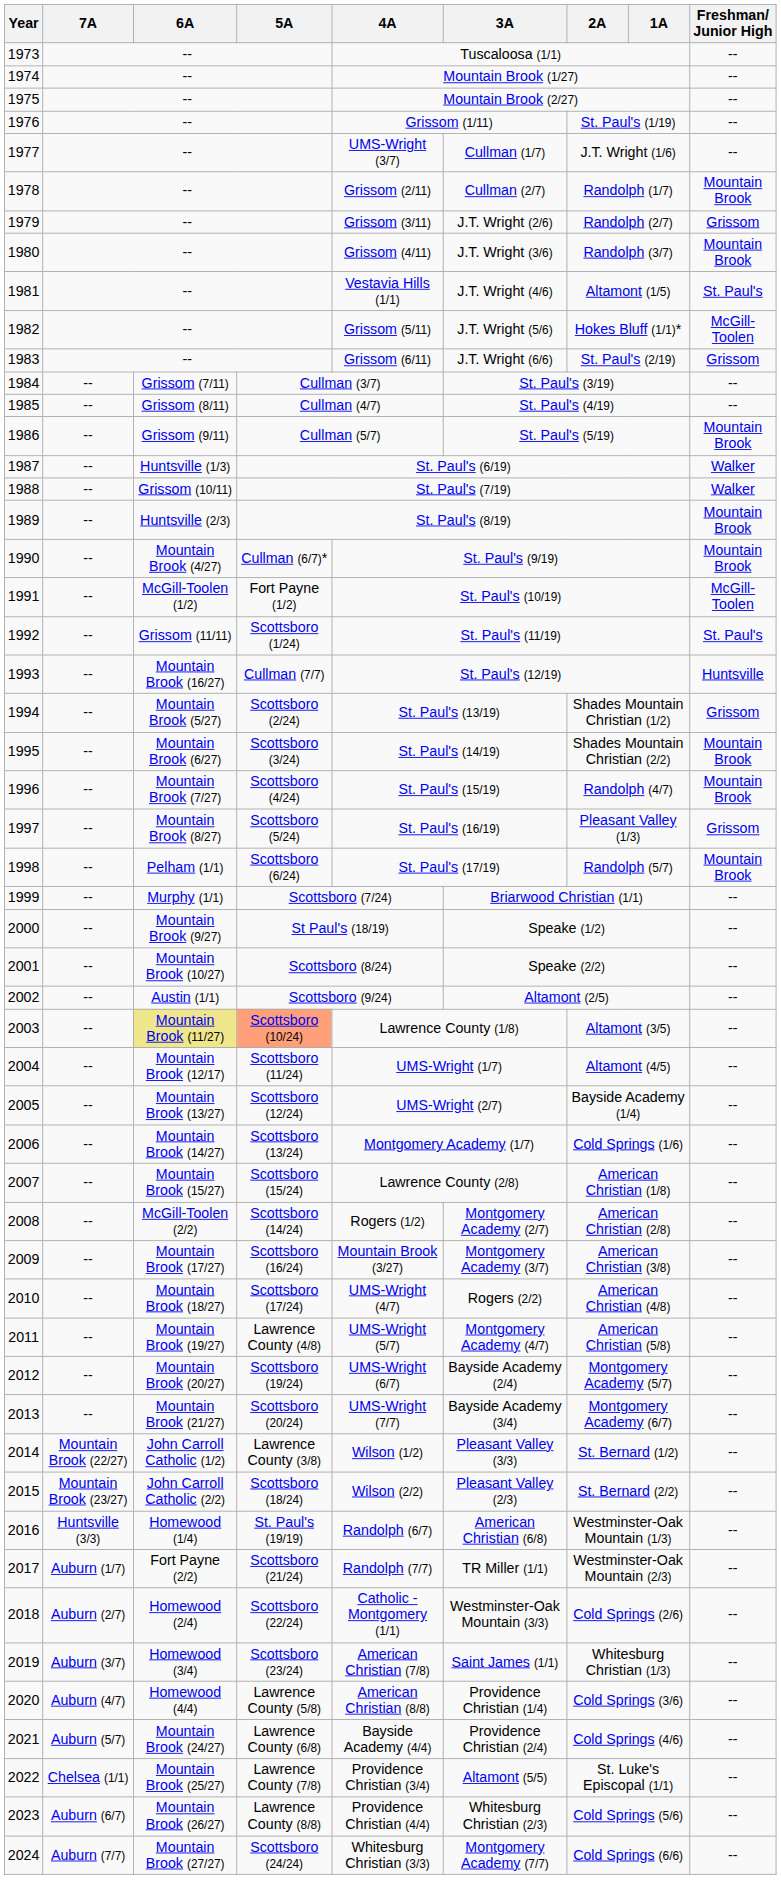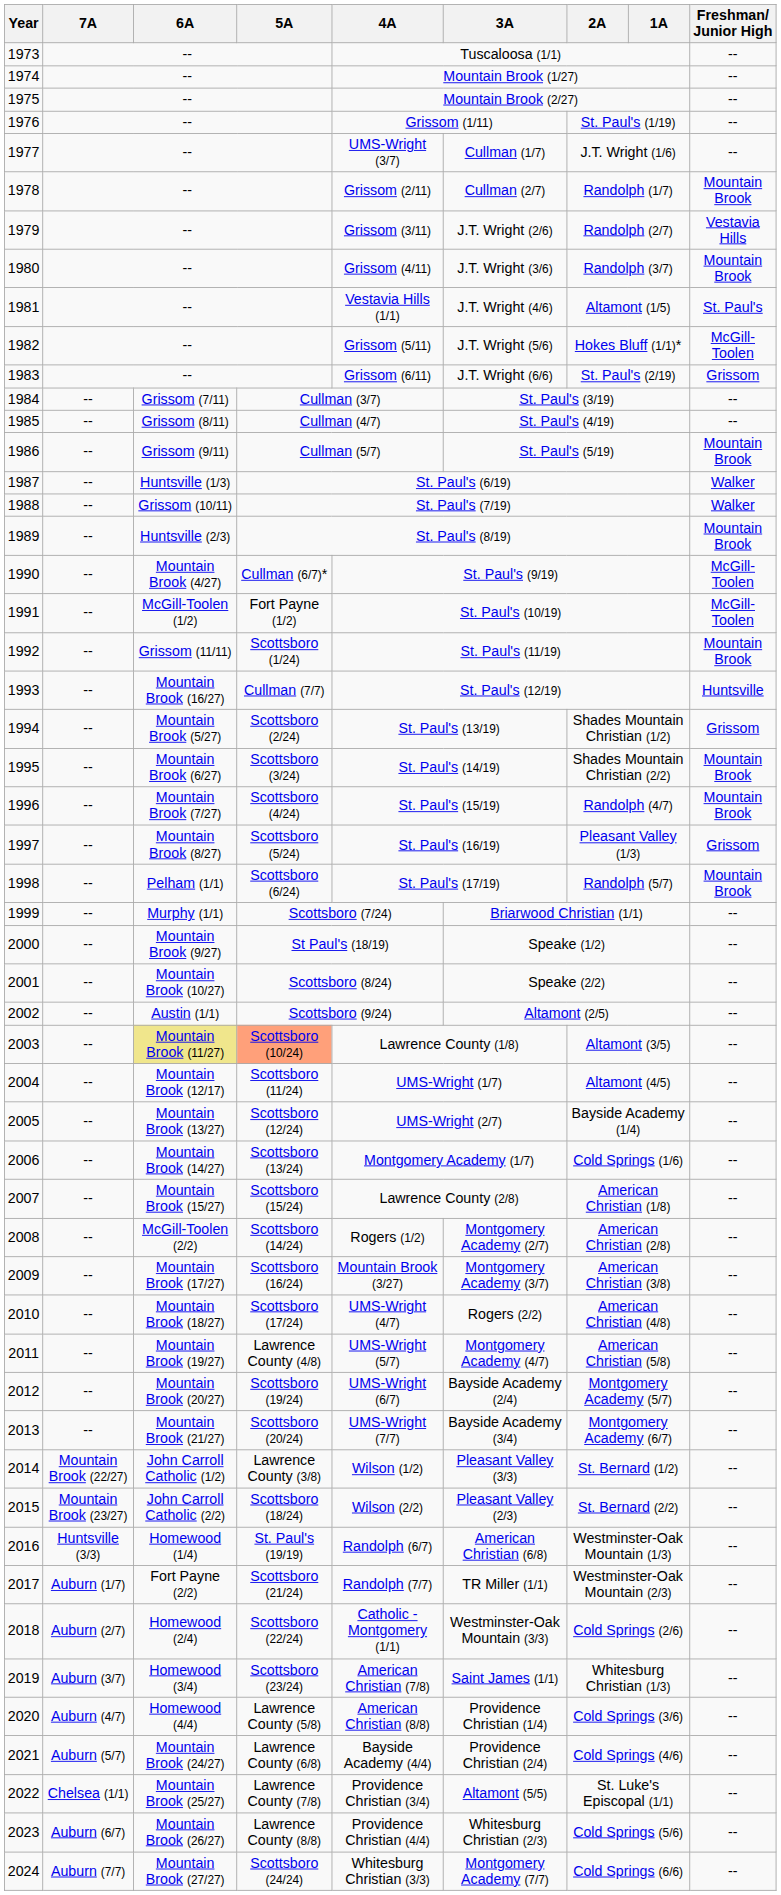 <table class="wikitable" style="text-align:center">
 <tr>
 <th>Year</th>
 <th>7A</th>
 <th>6A</th>
 <th>5A</th>
 <th>4A</th>
 <th>3A</th>
 <th>2A</th>
 <th>1A</th>
 <th>Freshman/<br>Junior High</th>
 </tr>
 <tr>
 <td>1973</td>
 <td colspan="3">--</td>
 <td colspan="4">Tuscaloosa <small>(1/1)</small></td>
 <td>--</td>
 </tr>
 <tr>
 <td>1974</td>
 <td colspan="3">--</td>
 <td colspan="4"><a href='#'>Mountain Brook</a> <small>(1/27)</small></td>
 <td>--</td>
 </tr>
 <tr>
 <td>1975</td>
 <td colspan="3">--</td>
 <td colspan="4"><a href='#'>Mountain Brook</a> <small>(2/27)</small></td>
 <td>--</td>
 </tr>
 <tr>
 <td>1976</td>
 <td colspan="3">--</td>
 <td colspan="2"><a href='#'>Grissom</a> <small>(1/11)</small></td>
 <td colspan="2"><a href='#'>St. Paul's</a> <small>(1/19)</small></td>
 <td>--</td>
 </tr>
 <tr>
 <td>1977</td>
 <td colspan="3">--</td>
 <td><a href='#'>UMS-Wright</a> <small>(3/7)</small></td>
 <td><a href='#'>Cullman</a> <small>(1/7)</small></td>
 <td colspan="2">J.T. Wright <small>(1/6)</small></td>
 <td>--</td>
 </tr>
 <tr>
 <td>1978</td>
 <td colspan="3">--</td>
 <td><a href='#'>Grissom</a> <small>(2/11)</small></td>
 <td><a href='#'>Cullman</a> <small>(2/7)</small></td>
 <td colspan="2"><a href='#'>Randolph</a> <small>(1/7)</small></td>
 <td><a href='#'>Mountain Brook</a></td>
 </tr>
 <tr>
 <td>1979</td>
 <td colspan="3">--</td>
 <td><a href='#'>Grissom</a> <small>(3/11)</small></td>
 <td>J.T. Wright <small>(2/6)</small></td>
 <td colspan="2"><a href='#'>Randolph</a> <small>(2/7)</small></td>
-<td><a href='#'>Grissom</a></td>
+<td><a href='#'>Vestavia Hills</a></td>
 </tr>
 <tr>
 <td>1980</td>
 <td colspan="3">--</td>
 <td><a href='#'>Grissom</a> <small>(4/11)</small></td>
 <td>J.T. Wright <small>(3/6)</small></td>
 <td colspan="2"><a href='#'>Randolph</a> <small>(3/7)</small></td>
 <td><a href='#'>Mountain Brook</a></td>
 </tr>
 <tr>
 <td>1981</td>
 <td colspan="3">--</td>
 <td><a href='#'>Vestavia Hills</a> <small>(1/1)</small></td>
 <td>J.T. Wright <small>(4/6)</small></td>
 <td colspan="2"><a href='#'>Altamont</a> <small>(1/5)</small></td>
 <td><a href='#'>St. Paul's</a></td>
 </tr>
 <tr>
 <td>1982</td>
 <td colspan="3">--</td>
 <td><a href='#'>Grissom</a> <small>(5/11)</small></td>
 <td>J.T. Wright <small>(5/6)</small></td>
 <td colspan="2"><a href='#'>Hokes Bluff</a> <small>(1/1)</small>*</td>
 <td><a href='#'>McGill-Toolen</a></td>
 </tr>
 <tr>
 <td>1983</td>
 <td colspan="3">--</td>
 <td><a href='#'>Grissom</a> <small>(6/11)</small></td>
 <td>J.T. Wright <small>(6/6)</small></td>
 <td colspan="2"><a href='#'>St. Paul's</a> <small>(2/19)</small></td>
 <td><a href='#'>Grissom</a></td>
 </tr>
 <tr>
 <td>1984</td>
 <td>--</td>
 <td><a href='#'>Grissom</a> <small>(7/11)</small></td>
 <td colspan="2"><a href='#'>Cullman</a> <small>(3/7)</small></td>
 <td colspan="3"><a href='#'>St. Paul's</a> <small>(3/19)</small></td>
 <td>--</td>
 </tr>
 <tr>
 <td>1985</td>
 <td>--</td>
 <td><a href='#'>Grissom</a> <small>(8/11)</small></td>
 <td colspan="2"><a href='#'>Cullman</a> <small>(4/7)</small></td>
 <td colspan="3"><a href='#'>St. Paul's</a> <small>(4/19)</small></td>
 <td>--</td>
 </tr>
 <tr>
 <td>1986</td>
 <td>--</td>
 <td><a href='#'>Grissom</a> <small>(9/11)</small></td>
 <td colspan="2"><a href='#'>Cullman</a> <small>(5/7)</small></td>
 <td colspan="3"><a href='#'>St. Paul's</a> <small>(5/19)</small></td>
 <td><a href='#'>Mountain Brook</a></td>
 </tr>
 <tr>
 <td>1987</td>
 <td>--</td>
 <td><a href='#'>Huntsville</a> <small>(1/3)</small></td>
 <td colspan="5"><a href='#'>St. Paul's</a> <small>(6/19)</small></td>
 <td><a href='#'>Walker</a></td>
 </tr>
 <tr>
 <td>1988</td>
 <td>--</td>
 <td><a href='#'>Grissom</a> <small>(10/11)</small></td>
 <td colspan="5"><a href='#'>St. Paul's</a> <small>(7/19)</small></td>
 <td><a href='#'>Walker</a></td>
 </tr>
 <tr>
 <td>1989</td>
 <td>--</td>
 <td><a href='#'>Huntsville</a> <small>(2/3)</small></td>
 <td colspan="5"><a href='#'>St. Paul's</a> <small>(8/19)</small></td>
 <td><a href='#'>Mountain Brook</a></td>
 </tr>
 <tr>
 <td>1990</td>
 <td>--</td>
 <td><a href='#'>Mountain Brook</a> <small>(4/27)</small></td>
 <td><a href='#'>Cullman</a> <small>(6/7)</small>*</td>
 <td colspan="4"><a href='#'>St. Paul's</a> <small>(9/19)</small></td>
-<td><a href='#'>Mountain Brook</a></td>
+<td><a href='#'>McGill-Toolen</a></td>
 </tr>
 <tr>
 <td>1991</td>
 <td>--</td>
 <td><a href='#'>McGill-Toolen</a> <small>(1/2)</small></td>
 <td>Fort Payne <small>(1/2)</small></td>
 <td colspan="4"><a href='#'>St. Paul's</a> <small>(10/19)</small></td>
 <td><a href='#'>McGill-Toolen</a></td>
 </tr>
 <tr>
 <td>1992</td>
 <td>--</td>
 <td><a href='#'>Grissom</a> <small>(11/11)</small></td>
 <td><a href='#'>Scottsboro</a> <small>(1/24)</small></td>
 <td colspan="4"><a href='#'>St. Paul's</a> <small>(11/19)</small></td>
-<td><a href='#'>St. Paul's</a></td>
+<td><a href='#'>Mountain Brook</a></td>
 </tr>
 <tr>
 <td>1993</td>
 <td>--</td>
 <td><a href='#'>Mountain Brook</a> <small>(16/27)</small></td>
 <td><a href='#'>Cullman</a> <small>(7/7)</small></td>
 <td colspan="4"><a href='#'>St. Paul's</a> <small>(12/19)</small></td>
 <td><a href='#'>Huntsville</a></td>
 </tr>
 <tr>
 <td>1994</td>
 <td>--</td>
 <td><a href='#'>Mountain Brook</a> <small>(5/27)</small></td>
 <td><a href='#'>Scottsboro</a> <small>(2/24)</small></td>
 <td colspan="2"><a href='#'>St. Paul's</a> <small>(13/19)</small></td>
 <td colspan="2">Shades Mountain Christian <small>(1/2)</small></td>
 <td><a href='#'>Grissom</a></td>
 </tr>
 <tr>
 <td>1995</td>
 <td>--</td>
 <td><a href='#'>Mountain Brook</a> <small>(6/27)</small></td>
 <td><a href='#'>Scottsboro</a> <small>(3/24)</small></td>
 <td colspan="2"><a href='#'>St. Paul's</a> <small>(14/19)</small></td>
 <td colspan="2">Shades Mountain Christian <small>(2/2)</small></td>
 <td><a href='#'>Mountain Brook</a></td>
 </tr>
 <tr>
 <td>1996</td>
 <td>--</td>
 <td><a href='#'>Mountain Brook</a> <small>(7/27)</small></td>
 <td><a href='#'>Scottsboro</a> <small>(4/24)</small></td>
 <td colspan="2"><a href='#'>St. Paul's</a> <small>(15/19)</small></td>
 <td colspan="2"><a href='#'>Randolph</a> <small>(4/7)</small></td>
 <td><a href='#'>Mountain Brook</a></td>
 </tr>
 <tr>
 <td>1997</td>
 <td>--</td>
 <td><a href='#'>Mountain Brook</a> <small>(8/27)</small></td>
 <td><a href='#'>Scottsboro</a> <small>(5/24)</small></td>
 <td colspan="2"><a href='#'>St. Paul's</a> <small>(16/19)</small></td>
 <td colspan="2"><a href='#'>Pleasant Valley</a> <small>(1/3)</small></td>
 <td><a href='#'>Grissom</a></td>
 </tr>
 <tr>
 <td>1998</td>
 <td>--</td>
 <td><a href='#'>Pelham</a> <small>(1/1)</small></td>
 <td><a href='#'>Scottsboro</a> <small>(6/24)</small></td>
 <td colspan="2"><a href='#'>St. Paul's</a> <small>(17/19)</small></td>
 <td colspan="2"><a href='#'>Randolph</a> <small>(5/7)</small></td>
 <td><a href='#'>Mountain Brook</a></td>
 </tr>
 <tr>
 <td>1999</td>
 <td>--</td>
 <td><a href='#'>Murphy</a> <small>(1/1)</small></td>
 <td colspan="2"><a href='#'>Scottsboro</a> <small>(7/24)</small></td>
 <td colspan="3"><a href='#'>Briarwood Christian</a> <small>(1/1)</small></td>
 <td>--</td>
 </tr>
 <tr>
 <td>2000</td>
 <td>--</td>
 <td><a href='#'>Mountain Brook</a> <small>(9/27)</small></td>
 <td colspan="2"><a href='#'>St Paul's</a> <small>(18/19)</small></td>
 <td colspan="3">Speake <small>(1/2)</small></td>
 <td>--</td>
 </tr>
 <tr>
 <td>2001</td>
 <td>--</td>
 <td><a href='#'>Mountain Brook</a> <small>(10/27)</small></td>
 <td colspan="2"><a href='#'>Scottsboro</a> <small>(8/24)</small></td>
 <td colspan="3">Speake <small>(2/2)</small></td>
 <td>--</td>
 </tr>
 <tr>
 <td>2002</td>
 <td>--</td>
 <td><a href='#'>Austin</a> <small>(1/1)</small></td>
 <td colspan="2"><a href='#'>Scottsboro</a> <small>(9/24)</small></td>
 <td colspan="3"><a href='#'>Altamont</a> <small>(2/5)</small></td>
 <td>--</td>
 </tr>
 <tr>
 <td>2003</td>
 <td>--</td>
 <td style="background: khaki;"><a href='#'>Mountain Brook</a> <small>(11/27)</small></td>
 <td style="background: lightsalmon;"><a href='#'>Scottsboro</a> <small>(10/24)</small></td>
 <td colspan="2">Lawrence County <small>(1/8)</small></td>
 <td colspan="2"><a href='#'>Altamont</a> <small>(3/5)</small></td>
 <td>--</td>
 </tr>
 <tr>
 <td>2004</td>
 <td>--</td>
 <td><a href='#'>Mountain Brook</a> <small>(12/17)</small></td>
 <td><a href='#'>Scottsboro</a> <small>(11/24)</small></td>
 <td colspan="2"><a href='#'>UMS-Wright</a> <small>(1/7)</small></td>
 <td colspan="2"><a href='#'>Altamont</a> <small>(4/5)</small></td>
 <td>--</td>
 </tr>
 <tr>
 <td>2005</td>
 <td>--</td>
 <td><a href='#'>Mountain Brook</a> <small>(13/27)</small></td>
 <td><a href='#'>Scottsboro</a> <small>(12/24)</small></td>
 <td colspan="2"><a href='#'>UMS-Wright</a> <small>(2/7)</small></td>
 <td colspan="2">Bayside Academy <small>(1/4)</small></td>
 <td>--</td>
 </tr>
 <tr>
 <td>2006</td>
 <td>--</td>
 <td><a href='#'>Mountain Brook</a> <small>(14/27)</small></td>
 <td><a href='#'>Scottsboro</a> <small>(13/24)</small></td>
 <td colspan="2"><a href='#'>Montgomery Academy</a> <small>(1/7)</small></td>
 <td colspan="2"><a href='#'>Cold Springs</a> <small>(1/6)</small></td>
 <td>--</td>
 </tr>
 <tr>
 <td>2007</td>
 <td>--</td>
 <td><a href='#'>Mountain Brook</a> <small>(15/27)</small></td>
 <td><a href='#'>Scottsboro</a> <small>(15/24)</small></td>
 <td colspan="2">Lawrence County <small>(2/8)</small></td>
 <td colspan="2"><a href='#'>American Christian</a> <small>(1/8)</small></td>
 <td>--</td>
 </tr>
 <tr>
 <td>2008</td>
 <td>--</td>
 <td><a href='#'>McGill-Toolen</a> <small>(2/2)</small></td>
 <td><a href='#'>Scottsboro</a> <small>(14/24)</small></td>
 <td>Rogers <small>(1/2)</small></td>
 <td><a href='#'>Montgomery Academy</a> <small>(2/7)</small></td>
 <td colspan="2"><a href='#'>American Christian</a> <small>(2/8)</small></td>
 <td>--</td>
 </tr>
 <tr>
 <td>2009</td>
 <td>--</td>
 <td><a href='#'>Mountain Brook</a> <small>(17/27)</small></td>
 <td><a href='#'>Scottsboro</a> <small>(16/24)</small></td>
 <td><a href='#'>Mountain Brook</a> <small>(3/27)</small></td>
 <td><a href='#'>Montgomery Academy</a> <small>(3/7)</small></td>
 <td colspan="2"><a href='#'>American Christian</a> <small>(3/8)</small></td>
 <td>--</td>
 </tr>
 <tr>
 <td>2010</td>
 <td>--</td>
 <td><a href='#'>Mountain Brook</a> <small>(18/27)</small></td>
 <td><a href='#'>Scottsboro</a> <small>(17/24)</small></td>
 <td><a href='#'>UMS-Wright</a> <small>(4/7)</small></td>
 <td>Rogers <small>(2/2)</small></td>
 <td colspan="2"><a href='#'>American Christian</a> <small>(4/8)</small></td>
 <td>--</td>
 </tr>
 <tr>
 <td>2011</td>
 <td>--</td>
 <td><a href='#'>Mountain Brook</a> <small>(19/27)</small></td>
 <td>Lawrence County <small>(4/8)</small></td>
 <td><a href='#'>UMS-Wright</a> <small>(5/7)</small></td>
 <td><a href='#'>Montgomery Academy</a> <small>(4/7)</small></td>
 <td colspan="2"><a href='#'>American Christian</a> <small>(5/8)</small></td>
 <td>--</td>
 </tr>
 <tr>
 <td>2012</td>
 <td>--</td>
 <td><a href='#'>Mountain Brook</a> <small>(20/27)</small></td>
 <td><a href='#'>Scottsboro</a> <small>(19/24)</small></td>
 <td><a href='#'>UMS-Wright</a> <small>(6/7)</small></td>
 <td>Bayside Academy <small>(2/4)</small></td>
 <td colspan="2"><a href='#'>Montgomery Academy</a> <small>(5/7)</small></td>
 <td>--</td>
 </tr>
 <tr>
 <td>2013</td>
 <td>--</td>
 <td><a href='#'>Mountain Brook</a> <small>(21/27)</small></td>
 <td><a href='#'>Scottsboro</a> <small>(20/24)</small></td>
 <td><a href='#'>UMS-Wright</a> <small>(7/7)</small></td>
 <td>Bayside Academy <small>(3/4)</small></td>
 <td colspan="2"><a href='#'>Montgomery Academy</a> <small>(6/7)</small></td>
 <td>--</td>
 </tr>
 <tr>
 <td>2014</td>
 <td><a href='#'>Mountain Brook</a> <small>(22/27)</small></td>
 <td><a href='#'>John Carroll Catholic</a> <small>(1/2)</small></td>
 <td>Lawrence County <small>(3/8)</small></td>
 <td><a href='#'>Wilson</a> <small>(1/2)</small></td>
 <td><a href='#'>Pleasant Valley</a> <small>(3/3)</small></td>
 <td colspan="2"><a href='#'>St. Bernard</a> <small>(1/2)</small></td>
 <td>--</td>
 </tr>
 <tr>
 <td>2015</td>
 <td><a href='#'>Mountain Brook</a> <small>(23/27)</small></td>
 <td><a href='#'>John Carroll Catholic</a> <small>(2/2)</small></td>
 <td><a href='#'>Scottsboro</a> <small>(18/24)</small></td>
 <td><a href='#'>Wilson</a> <small>(2/2)</small></td>
 <td><a href='#'>Pleasant Valley</a> <small>(2/3)</small></td>
 <td colspan="2"><a href='#'>St. Bernard</a> <small>(2/2)</small></td>
 <td>--</td>
 </tr>
 <tr>
 <td>2016</td>
 <td><a href='#'>Huntsville</a> <small>(3/3)</small></td>
 <td><a href='#'>Homewood</a> <small>(1/4)</small></td>
 <td><a href='#'>St. Paul's</a> <small>(19/19)</small></td>
 <td><a href='#'>Randolph</a> <small>(6/7)</small></td>
 <td><a href='#'>American Christian</a> <small>(6/8)</small></td>
 <td colspan="2">Westminster-Oak Mountain <small>(1/3)</small></td>
 <td>--</td>
 </tr>
 <tr>
 <td>2017</td>
 <td><a href='#'>Auburn</a> <small>(1/7)</small></td>
 <td>Fort Payne <small>(2/2)</small></td>
 <td><a href='#'>Scottsboro</a> <small>(21/24)</small></td>
 <td><a href='#'>Randolph</a> <small>(7/7)</small></td>
 <td>TR Miller <small>(1/1)</small></td>
 <td colspan="2">Westminster-Oak Mountain <small>(2/3)</small></td>
 <td>--</td>
 </tr>
 <tr>
 <td>2018</td>
 <td><a href='#'>Auburn</a> <small>(2/7)</small></td>
 <td><a href='#'>Homewood</a> <small>(2/4)</small></td>
 <td><a href='#'>Scottsboro</a> <small>(22/24)</small></td>
 <td><a href='#'>Catholic - Montgomery</a> <small>(1/1)</small></td>
 <td>Westminster-Oak Mountain <small>(3/3)</small></td>
 <td colspan="2"><a href='#'>Cold Springs</a> <small>(2/6)</small></td>
 <td>--</td>
 </tr>
 <tr>
 <td>2019</td>
 <td><a href='#'>Auburn</a> <small>(3/7)</small></td>
 <td><a href='#'>Homewood</a> <small>(3/4)</small></td>
 <td><a href='#'>Scottsboro</a> <small>(23/24)</small></td>
 <td><a href='#'>American Christian</a> <small>(7/8)</small></td>
 <td><a href='#'>Saint James</a> <small>(1/1)</small></td>
 <td colspan="2">Whitesburg Christian <small>(1/3)</small></td>
 <td>--</td>
 </tr>
 <tr>
 <td>2020</td>
 <td><a href='#'>Auburn</a> <small>(4/7)</small></td>
 <td><a href='#'>Homewood</a>  <small>(4/4)</small></td>
 <td>Lawrence County <small>(5/8)</small></td>
 <td><a href='#'>American Christian</a> <small>(8/8)</small></td>
 <td>Providence Christian <small>(1/4)</small></td>
 <td colspan="2"><a href='#'>Cold Springs</a> <small>(3/6)</small></td>
 <td>--</td>
 </tr>
 <tr>
 <td>2021</td>
 <td><a href='#'>Auburn</a> <small>(5/7)</small></td>
 <td><a href='#'>Mountain Brook</a> <small>(24/27)</small></td>
 <td>Lawrence County <small>(6/8)</small></td>
 <td>Bayside Academy <small>(4/4)</small></td>
 <td>Providence Christian <small>(2/4)</small></td>
 <td colspan="2"><a href='#'>Cold Springs</a> <small>(4/6)</small></td>
 <td>--</td>
 </tr>
 <tr>
 <td>2022</td>
 <td><a href='#'>Chelsea</a> <small>(1/1)</small></td>
 <td><a href='#'>Mountain Brook</a> <small>(25/27)</small></td>
 <td>Lawrence County <small>(7/8)</small></td>
 <td>Providence Christian <small>(3/4)</small></td>
 <td><a href='#'>Altamont</a> <small>(5/5)</small></td>
 <td colspan="2">St. Luke's Episcopal <small>(1/1)</small></td>
 <td>--</td>
 </tr>
 <tr>
 <td>2023</td>
 <td><a href='#'>Auburn</a> <small>(6/7)</small></td>
 <td><a href='#'>Mountain Brook</a> <small>(26/27)</small></td>
 <td>Lawrence County <small>(8/8)</small></td>
 <td>Providence Christian <small>(4/4)</small></td>
 <td>Whitesburg Christian <small>(2/3)</small></td>
 <td colspan="2"><a href='#'>Cold Springs</a> <small>(5/6)</small></td>
 <td>--</td>
 </tr>
 <tr>
 <td>2024</td>
 <td><a href='#'>Auburn</a> <small>(7/7)</small></td>
 <td><a href='#'>Mountain Brook</a> <small>(27/27)</small></td>
 <td><a href='#'>Scottsboro</a> <small>(24/24)</small></td>
 <td>Whitesburg Christian <small>(3/3)</small></td>
 <td><a href='#'>Montgomery Academy</a> <small>(7/7)</small></td>
 <td colspan="2"><a href='#'>Cold Springs</a> <small>(6/6)</small></td>
 <td>--</td>
 </tr>
 </table>
